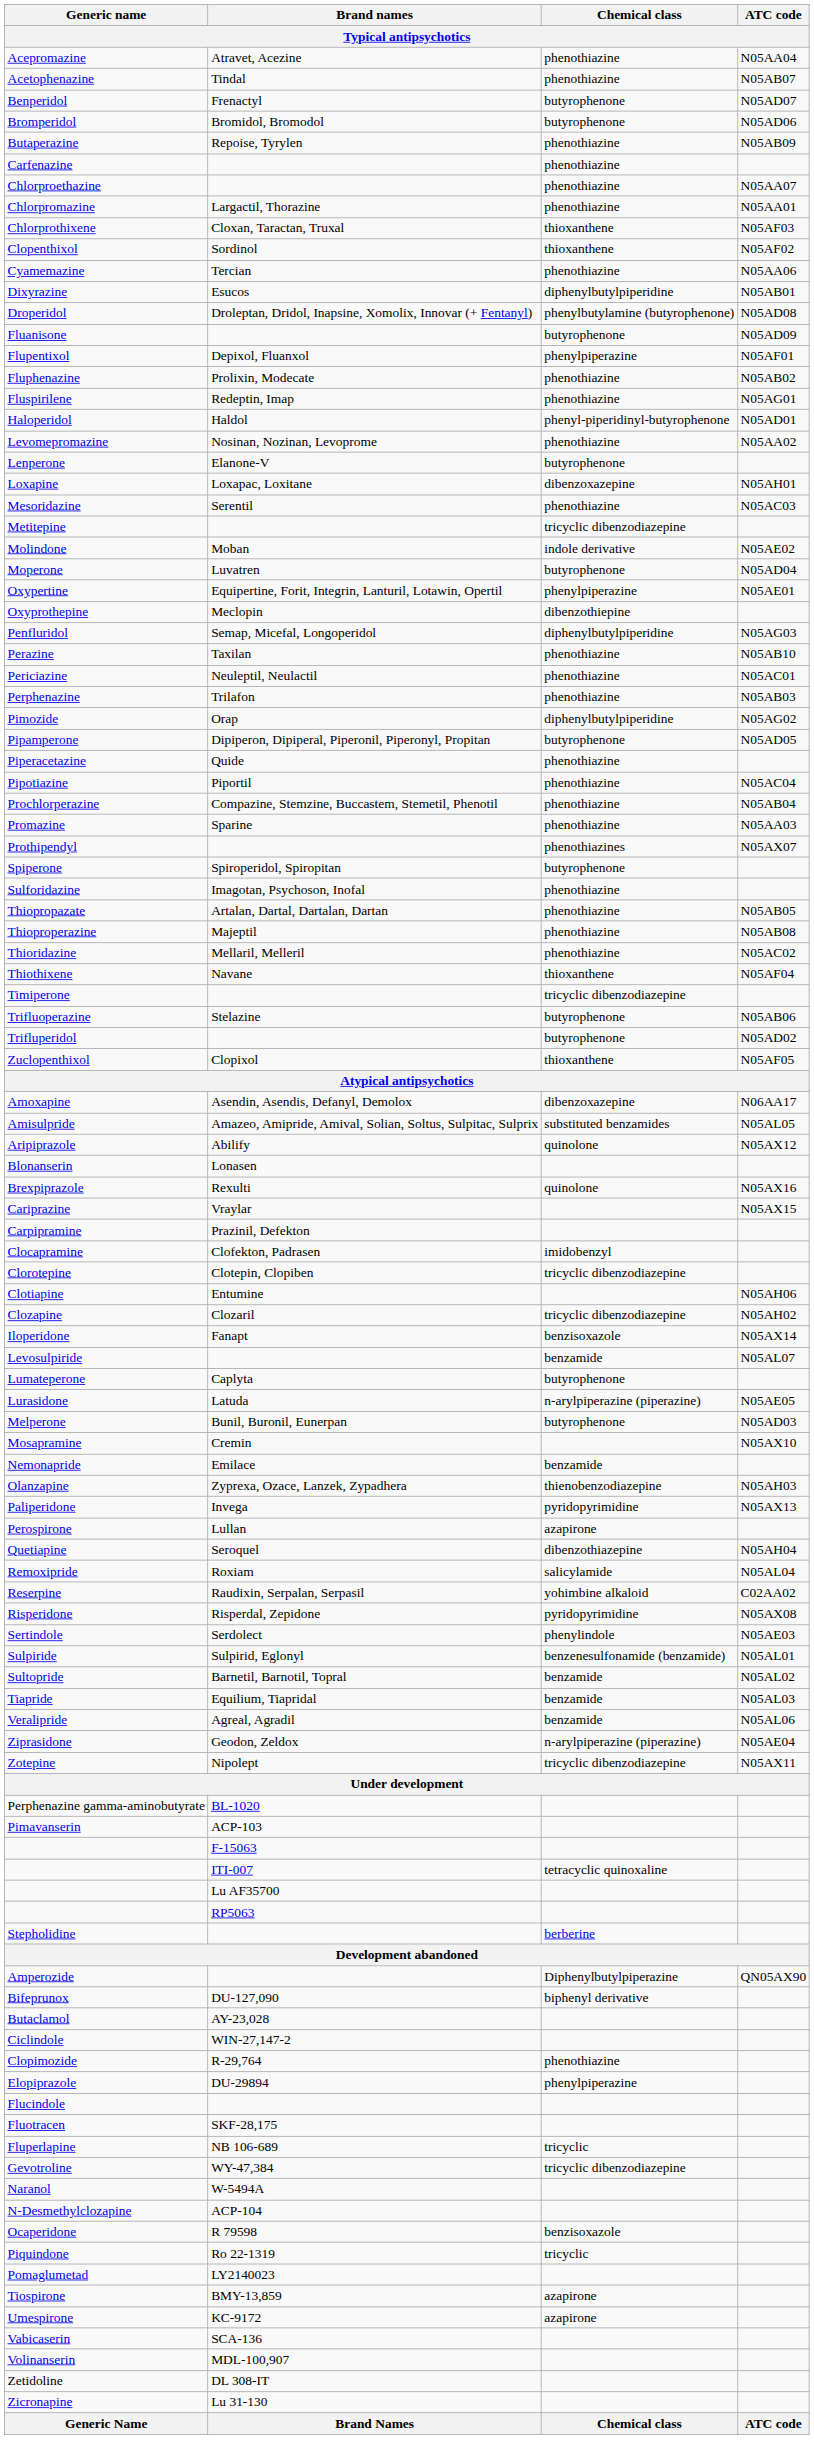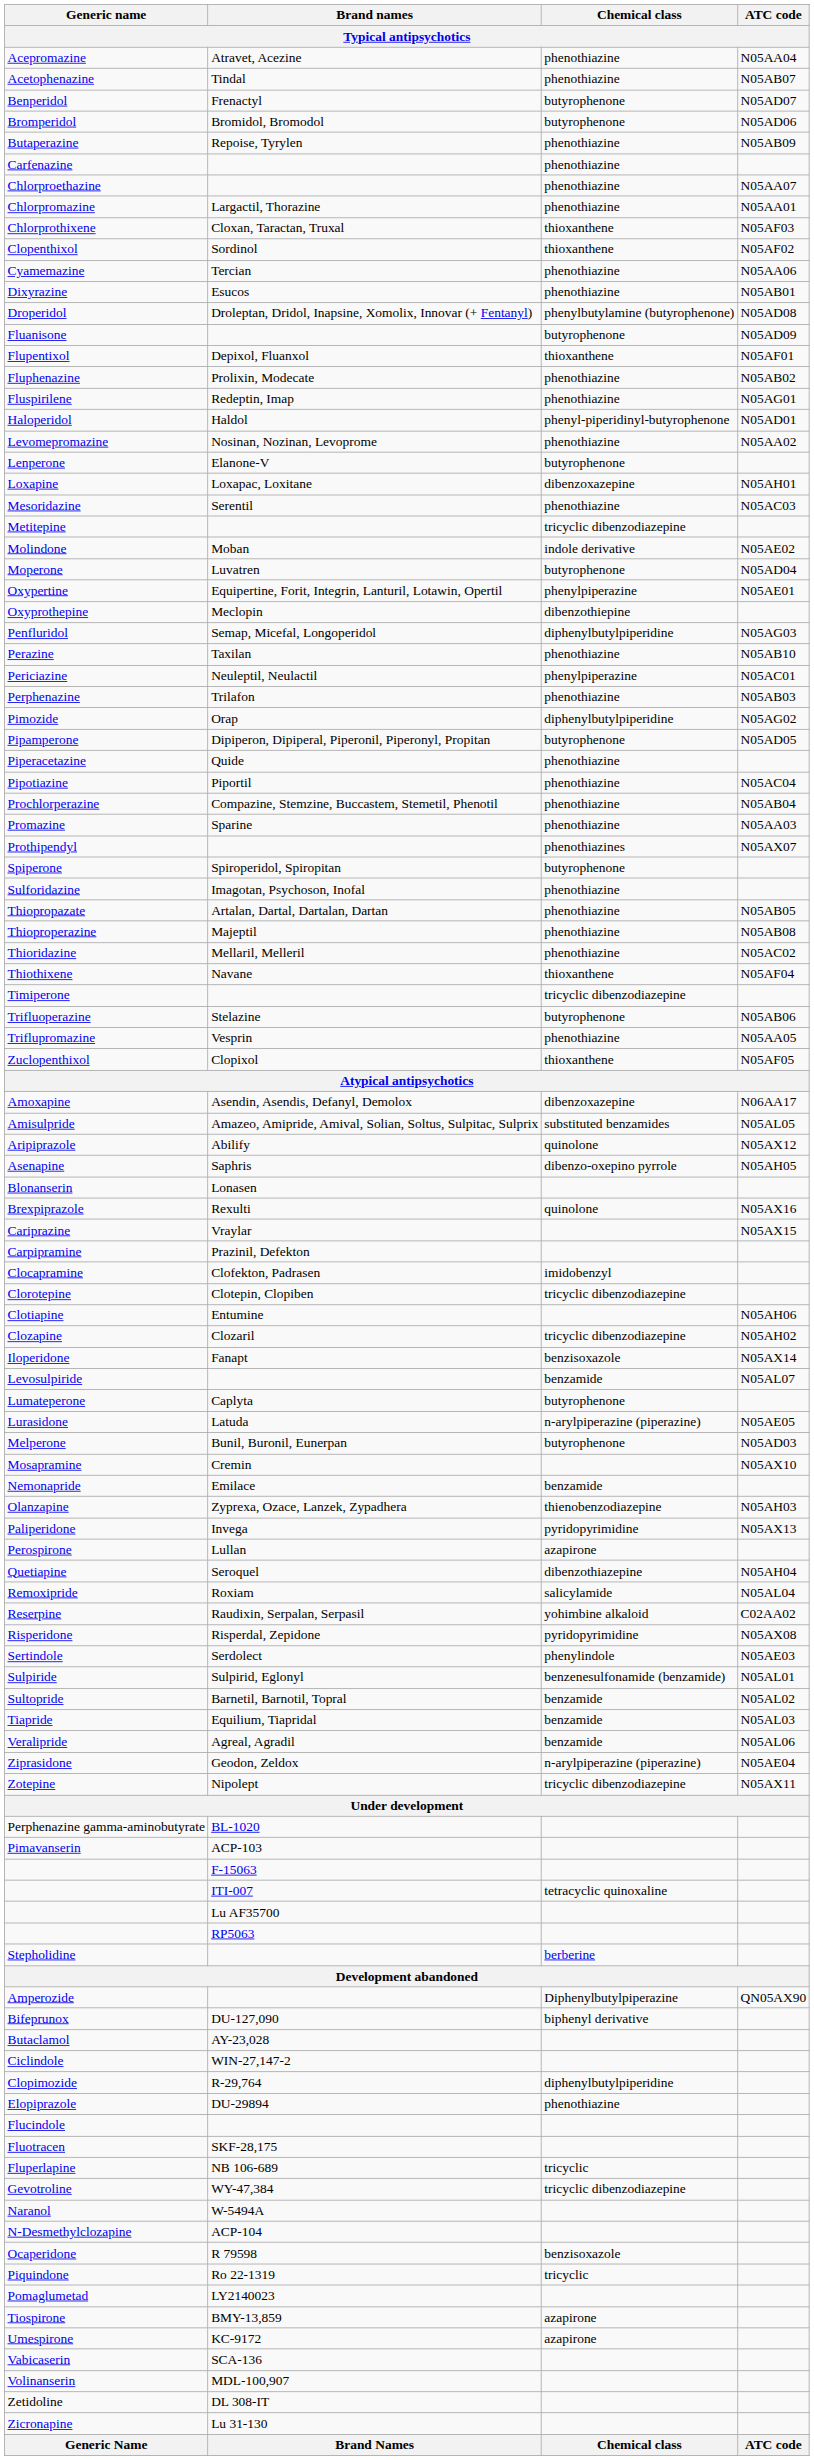 <table class="wikitable">
 <tr>
 <th>Generic name</th>
 <th>Brand names</th>
 <th>Chemical class</th>
 <th>ATC code</th>
 </tr>
 <tr>
 <th colspan="4"><a href='#'>Typical antipsychotics</a></th>
 </tr>
 <tr>
 <td><a href='#'>Acepromazine</a></td>
 <td>Atravet,  Acezine</td>
 <td>phenothiazine</td>
 <td>N05AA04</td>
 </tr>
 <tr>
 <td><a href='#'>Acetophenazine</a></td>
 <td>Tindal</td>
 <td>phenothiazine</td>
 <td>N05AB07</td>
 </tr>
 <tr>
 <td><a href='#'>Benperidol</a></td>
 <td>Frenactyl</td>
 <td>butyrophenone</td>
 <td>N05AD07</td>
 </tr>
 <tr>
 <td><a href='#'>Bromperidol</a></td>
 <td>Bromidol, Bromodol</td>
 <td>butyrophenone</td>
 <td>N05AD06</td>
 </tr>
 <tr>
 <td><a href='#'>Butaperazine</a></td>
 <td>Repoise, Tyrylen</td>
 <td>phenothiazine</td>
 <td>N05AB09</td>
 </tr>
 <tr>
 <td><a href='#'>Carfenazine</a></td>
 <td></td>
 <td>phenothiazine</td>
 <td></td>
 </tr>
 <tr>
 <td><a href='#'>Chlorproethazine</a></td>
 <td></td>
 <td>phenothiazine</td>
 <td>N05AA07</td>
 </tr>
 <tr>
 <td><a href='#'>Chlorpromazine</a></td>
 <td>Largactil, Thorazine</td>
 <td>phenothiazine</td>
 <td>N05AA01</td>
 </tr>
 <tr>
 <td><a href='#'>Chlorprothixene</a></td>
 <td>Cloxan, Taractan, Truxal</td>
 <td>thioxanthene</td>
 <td>N05AF03</td>
 </tr>
 <tr>
 <td><a href='#'>Clopenthixol</a></td>
 <td>Sordinol</td>
 <td>thioxanthene</td>
 <td>N05AF02</td>
 </tr>
 <tr>
 <td><a href='#'>Cyamemazine</a></td>
 <td>Tercian</td>
 <td>phenothiazine</td>
 <td>N05AA06</td>
 </tr>
 <tr>
 <td><a href='#'>Dixyrazine</a></td>
 <td>Esucos</td>
-<td>diphenylbutylpiperidine</td>
+<td>phenothiazine</td>
 <td>N05AB01</td>
 </tr>
 <tr>
 <td><a href='#'>Droperidol</a></td>
 <td>Droleptan, Dridol, Inapsine, Xomolix, Innovar (+ <a href='#'>Fentanyl</a>)</td>
 <td>phenylbutylamine (butyrophenone)</td>
 <td>N05AD08</td>
 </tr>
 <tr>
 <td><a href='#'>Fluanisone</a></td>
 <td></td>
 <td>butyrophenone</td>
 <td>N05AD09</td>
 </tr>
 <tr>
 <td><a href='#'>Flupentixol</a></td>
 <td>Depixol, Fluanxol</td>
-<td>phenylpiperazine</td>
+<td>thioxanthene</td>
 <td>N05AF01</td>
 </tr>
 <tr>
 <td><a href='#'>Fluphenazine</a></td>
 <td>Prolixin, Modecate</td>
 <td>phenothiazine</td>
 <td>N05AB02</td>
 </tr>
 <tr>
 <td><a href='#'>Fluspirilene</a></td>
 <td>Redeptin, Imap</td>
 <td>phenothiazine</td>
 <td>N05AG01</td>
 </tr>
 <tr>
 <td><a href='#'>Haloperidol</a></td>
 <td>Haldol</td>
 <td>phenyl-piperidinyl-butyrophenone</td>
 <td>N05AD01</td>
 </tr>
 <tr>
 <td><a href='#'>Levomepromazine</a></td>
 <td>Nosinan, Nozinan, Levoprome</td>
 <td>phenothiazine</td>
 <td>N05AA02</td>
 </tr>
 <tr>
 <td><a href='#'>Lenperone</a></td>
 <td>Elanone-V</td>
 <td>butyrophenone</td>
 <td></td>
 </tr>
 <tr>
 <td><a href='#'>Loxapine</a></td>
 <td>Loxapac, Loxitane</td>
 <td>dibenzoxazepine</td>
 <td>N05AH01</td>
 </tr>
 <tr>
 <td><a href='#'>Mesoridazine</a></td>
 <td>Serentil</td>
 <td>phenothiazine</td>
 <td>N05AC03</td>
 </tr>
 <tr>
 <td><a href='#'>Metitepine</a></td>
 <td></td>
 <td>tricyclic dibenzodiazepine</td>
 <td></td>
 </tr>
 <tr>
 <td><a href='#'>Molindone</a></td>
 <td>Moban</td>
 <td>indole derivative</td>
 <td>N05AE02</td>
 </tr>
 <tr>
 <td><a href='#'>Moperone</a></td>
 <td>Luvatren</td>
 <td>butyrophenone</td>
 <td>N05AD04</td>
 </tr>
 <tr>
 <td><a href='#'>Oxypertine</a></td>
 <td>Equipertine, Forit, Integrin, Lanturil, Lotawin, Opertil</td>
 <td>phenylpiperazine</td>
 <td>N05AE01</td>
 </tr>
 <tr>
 <td><a href='#'>Oxyprothepine</a></td>
 <td>Meclopin</td>
 <td>dibenzothiepine</td>
 <td></td>
 </tr>
 <tr>
 <td><a href='#'>Penfluridol</a></td>
 <td>Semap, Micefal, Longoperidol</td>
 <td>diphenylbutylpiperidine</td>
 <td>N05AG03</td>
 </tr>
 <tr>
 <td><a href='#'>Perazine</a></td>
 <td>Taxilan</td>
 <td>phenothiazine</td>
 <td>N05AB10</td>
 </tr>
 <tr>
 <td><a href='#'>Periciazine</a></td>
 <td>Neuleptil, Neulactil</td>
-<td>phenothiazine</td>
+<td>phenylpiperazine</td>
 <td>N05AC01</td>
 </tr>
 <tr>
 <td><a href='#'>Perphenazine</a></td>
 <td>Trilafon</td>
 <td>phenothiazine</td>
 <td>N05AB03</td>
 </tr>
 <tr>
 <td><a href='#'>Pimozide</a></td>
 <td>Orap</td>
 <td>diphenylbutylpiperidine</td>
 <td>N05AG02</td>
 </tr>
 <tr>
 <td><a href='#'>Pipamperone</a></td>
 <td>Dipiperon, Dipiperal, Piperonil, Piperonyl, Propitan</td>
 <td>butyrophenone</td>
 <td>N05AD05</td>
 </tr>
 <tr>
 <td><a href='#'>Piperacetazine</a></td>
 <td>Quide</td>
 <td>phenothiazine</td>
 <td></td>
 </tr>
 <tr>
 <td><a href='#'>Pipotiazine</a></td>
 <td>Piportil</td>
 <td>phenothiazine</td>
 <td>N05AC04</td>
 </tr>
 <tr>
 <td><a href='#'>Prochlorperazine</a></td>
 <td>Compazine, Stemzine, Buccastem, Stemetil, Phenotil</td>
 <td>phenothiazine</td>
 <td>N05AB04</td>
 </tr>
 <tr>
 <td><a href='#'>Promazine</a></td>
 <td>Sparine</td>
 <td>phenothiazine</td>
 <td>N05AA03</td>
 </tr>
 <tr>
 <td><a href='#'>Prothipendyl</a></td>
 <td></td>
 <td>phenothiazines</td>
 <td>N05AX07</td>
 </tr>
 <tr>
 <td><a href='#'>Spiperone</a></td>
 <td>Spiroperidol, Spiropitan</td>
 <td>butyrophenone</td>
 <td></td>
 </tr>
 <tr>
 <td><a href='#'>Sulforidazine</a></td>
 <td>Imagotan, Psychoson, Inofal</td>
 <td>phenothiazine</td>
 <td></td>
 </tr>
 <tr>
 <td><a href='#'>Thiopropazate</a></td>
 <td>Artalan, Dartal, Dartalan, Dartan</td>
 <td>phenothiazine</td>
 <td>N05AB05</td>
 </tr>
 <tr>
 <td><a href='#'>Thioproperazine</a></td>
 <td>Majeptil</td>
 <td>phenothiazine</td>
 <td>N05AB08</td>
 </tr>
 <tr>
 <td><a href='#'>Thioridazine</a></td>
 <td>Mellaril, Melleril</td>
 <td>phenothiazine</td>
 <td>N05AC02</td>
 </tr>
 <tr>
 <td><a href='#'>Thiothixene</a></td>
 <td>Navane</td>
 <td>thioxanthene</td>
 <td>N05AF04</td>
 </tr>
 <tr>
 <td><a href='#'>Timiperone</a></td>
 <td></td>
 <td>tricyclic dibenzodiazepine</td>
 <td></td>
 </tr>
 <tr>
 <td><a href='#'>Trifluoperazine</a></td>
 <td>Stelazine</td>
 <td>butyrophenone</td>
 <td>N05AB06</td>
 </tr>
 <tr>
-<td><a href='#'>Trifluperidol</a></td>
-<td></td>
-<td>butyrophenone</td>
-<td>N05AD02</td>
+<td><a href='#'>Triflupromazine</a></td>
+<td>Vesprin</td>
+<td>phenothiazine</td>
+<td>N05AA05</td>
 </tr>
 <tr>
 <td><a href='#'>Zuclopenthixol</a></td>
 <td>Clopixol</td>
 <td>thioxanthene</td>
 <td>N05AF05</td>
 </tr>
 <tr>
 <th colspan="4"><a href='#'>Atypical antipsychotics</a></th>
 </tr>
 <tr>
 <td><a href='#'>Amoxapine</a></td>
 <td>Asendin, Asendis, Defanyl, Demolox</td>
 <td>dibenzoxazepine</td>
 <td>N06AA17</td>
 </tr>
 <tr>
 <td><a href='#'>Amisulpride</a></td>
 <td>Amazeo, Amipride, Amival, Solian, Soltus, Sulpitac, Sulprix</td>
 <td>substituted benzamides</td>
 <td>N05AL05</td>
 </tr>
 <tr>
 <td><a href='#'>Aripiprazole</a></td>
 <td>Abilify</td>
 <td>quinolone</td>
 <td>N05AX12</td>
+</tr>
+<tr>
+<td><a href='#'>Asenapine</a></td>
+<td>Saphris</td>
+<td>dibenzo-oxepino pyrrole</td>
+<td>N05AH05</td>
 </tr>
 <tr>
 <td><a href='#'>Blonanserin</a></td>
 <td>Lonasen</td>
 <td></td>
 <td></td>
 </tr>
 <tr>
 <td><a href='#'>Brexpiprazole</a></td>
 <td>Rexulti</td>
 <td>quinolone</td>
 <td>N05AX16</td>
 </tr>
 <tr>
 <td><a href='#'>Cariprazine</a></td>
 <td>Vraylar</td>
 <td></td>
 <td>N05AX15</td>
 </tr>
 <tr>
 <td><a href='#'>Carpipramine</a></td>
 <td>Prazinil, Defekton</td>
 <td></td>
 <td></td>
 </tr>
 <tr>
 <td><a href='#'>Clocapramine</a></td>
 <td>Clofekton, Padrasen</td>
 <td>imidobenzyl</td>
 <td></td>
 </tr>
 <tr>
 <td><a href='#'>Clorotepine</a></td>
 <td>Clotepin, Clopiben</td>
 <td>tricyclic dibenzodiazepine</td>
 <td></td>
 </tr>
 <tr>
 <td><a href='#'>Clotiapine</a></td>
 <td>Entumine</td>
 <td></td>
 <td>N05AH06</td>
 </tr>
 <tr>
 <td><a href='#'>Clozapine</a></td>
 <td>Clozaril</td>
 <td>tricyclic dibenzodiazepine</td>
 <td>N05AH02</td>
 </tr>
 <tr>
 <td><a href='#'>Iloperidone</a></td>
 <td>Fanapt</td>
 <td>benzisoxazole</td>
 <td>N05AX14</td>
 </tr>
 <tr>
 <td><a href='#'>Levosulpiride</a></td>
 <td></td>
 <td>benzamide</td>
 <td>N05AL07</td>
 </tr>
 <tr>
 <td><a href='#'>Lumateperone</a></td>
 <td>Caplyta</td>
 <td>butyrophenone</td>
 </tr>
 <tr>
 <td><a href='#'>Lurasidone</a></td>
 <td>Latuda</td>
 <td>n-arylpiperazine (piperazine)</td>
 <td>N05AE05</td>
 </tr>
 <tr>
 <td><a href='#'>Melperone</a></td>
 <td>Bunil, Buronil, Eunerpan</td>
 <td>butyrophenone</td>
 <td>N05AD03</td>
 </tr>
 <tr>
 <td><a href='#'>Mosapramine</a></td>
 <td>Cremin</td>
 <td></td>
 <td>N05AX10</td>
 </tr>
 <tr>
 <td><a href='#'>Nemonapride</a></td>
 <td>Emilace</td>
 <td>benzamide</td>
 <td></td>
 </tr>
 <tr>
 <td><a href='#'>Olanzapine</a></td>
 <td>Zyprexa, Ozace, Lanzek, Zypadhera</td>
 <td>thienobenzodiazepine</td>
 <td>N05AH03</td>
 </tr>
 <tr>
 <td><a href='#'>Paliperidone</a></td>
 <td>Invega</td>
 <td>pyridopyrimidine</td>
 <td>N05AX13</td>
 </tr>
 <tr>
 <td><a href='#'>Perospirone</a></td>
 <td>Lullan</td>
 <td>azapirone</td>
 <td></td>
 </tr>
 <tr>
 <td><a href='#'>Quetiapine</a></td>
 <td>Seroquel</td>
 <td>dibenzothiazepine</td>
 <td>N05AH04</td>
 </tr>
 <tr>
 <td><a href='#'>Remoxipride</a></td>
 <td>Roxiam</td>
 <td>salicylamide</td>
 <td>N05AL04</td>
 </tr>
 <tr>
 <td><a href='#'>Reserpine</a></td>
 <td>Raudixin, Serpalan, Serpasil</td>
 <td>yohimbine alkaloid</td>
 <td>C02AA02</td>
 </tr>
 <tr>
 <td><a href='#'>Risperidone</a></td>
 <td>Risperdal, Zepidone</td>
 <td>pyridopyrimidine</td>
 <td>N05AX08</td>
 </tr>
 <tr>
 <td><a href='#'>Sertindole</a></td>
 <td>Serdolect</td>
 <td>phenylindole</td>
 <td>N05AE03</td>
 </tr>
 <tr>
 <td><a href='#'>Sulpiride</a></td>
 <td>Sulpirid, Eglonyl</td>
 <td>benzenesulfonamide (benzamide)</td>
 <td>N05AL01</td>
 </tr>
 <tr>
 <td><a href='#'>Sultopride</a></td>
 <td>Barnetil, Barnotil, Topral</td>
 <td>benzamide</td>
 <td>N05AL02</td>
 </tr>
 <tr>
 <td><a href='#'>Tiapride</a></td>
 <td>Equilium, Tiapridal</td>
 <td>benzamide</td>
 <td>N05AL03</td>
 </tr>
 <tr>
 <td><a href='#'>Veralipride</a></td>
 <td>Agreal, Agradil</td>
 <td>benzamide</td>
 <td>N05AL06</td>
 </tr>
 <tr>
 <td><a href='#'>Ziprasidone</a></td>
 <td>Geodon, Zeldox</td>
 <td>n-arylpiperazine (piperazine)</td>
 <td>N05AE04</td>
 </tr>
 <tr>
 <td><a href='#'>Zotepine</a></td>
 <td>Nipolept</td>
 <td>tricyclic dibenzodiazepine</td>
 <td>N05AX11</td>
 </tr>
 <tr>
 <th colspan="4">Under development</th>
 </tr>
 <tr>
 <td>Perphenazine gamma-aminobutyrate</td>
 <td><a href='#'>BL-1020</a></td>
 <td></td>
 <td></td>
 </tr>
 <tr>
 <td><a href='#'>Pimavanserin</a></td>
 <td>ACP-103</td>
 <td></td>
 <td></td>
 </tr>
 <tr>
 <td></td>
 <td><a href='#'>F-15063</a></td>
 <td></td>
 <td></td>
 </tr>
 <tr>
 <td></td>
 <td><a href='#'>ITI-007</a></td>
 <td>tetracyclic quinoxaline</td>
 <td></td>
 </tr>
 <tr>
 <td></td>
 <td>Lu AF35700</td>
 <td></td>
 <td></td>
 </tr>
 <tr>
 <td></td>
 <td><a href='#'>RP5063</a></td>
 <td></td>
 <td></td>
 </tr>
 <tr>
 <td><a href='#'>Stepholidine</a></td>
 <td></td>
 <td><a href='#'>berberine</a></td>
 <td></td>
 </tr>
 <tr>
 <th colspan="4">Development abandoned</th>
 </tr>
 <tr>
 <td><a href='#'>Amperozide</a></td>
 <td></td>
 <td>Diphenylbutylpiperazine</td>
 <td>QN05AX90</td>
 </tr>
 <tr>
 <td><a href='#'>Bifeprunox</a></td>
 <td>DU-127,090</td>
 <td>biphenyl derivative</td>
 <td></td>
 </tr>
 <tr>
 <td><a href='#'>Butaclamol</a></td>
 <td>AY-23,028</td>
 <td></td>
 <td></td>
 </tr>
 <tr>
 <td><a href='#'>Ciclindole</a></td>
 <td>WIN-27,147-2</td>
 <td></td>
 <td></td>
 </tr>
 <tr>
 <td><a href='#'>Clopimozide</a></td>
 <td>R-29,764</td>
-<td>phenothiazine</td>
+<td>diphenylbutylpiperidine</td>
 <td></td>
 </tr>
 <tr>
 <td><a href='#'>Elopiprazole</a></td>
 <td>DU-29894</td>
-<td>phenylpiperazine</td>
+<td>phenothiazine</td>
 <td></td>
 </tr>
 <tr>
 <td><a href='#'>Flucindole</a></td>
 <td></td>
 <td></td>
 <td></td>
 </tr>
 <tr>
 <td><a href='#'>Fluotracen</a></td>
 <td>SKF-28,175</td>
 <td></td>
 <td></td>
 </tr>
 <tr>
 <td><a href='#'>Fluperlapine</a></td>
 <td>NB 106-689</td>
 <td>tricyclic</td>
 <td></td>
 </tr>
 <tr>
 <td><a href='#'>Gevotroline</a></td>
 <td>WY-47,384</td>
 <td>tricyclic dibenzodiazepine</td>
 <td></td>
 </tr>
 <tr>
 <td><a href='#'>Naranol</a></td>
 <td>W-5494A</td>
 <td></td>
 <td></td>
 </tr>
 <tr>
 <td><a href='#'>N-Desmethylclozapine</a></td>
 <td>ACP-104</td>
 <td></td>
 <td></td>
 </tr>
 <tr>
 <td><a href='#'>Ocaperidone</a></td>
 <td>R 79598</td>
 <td>benzisoxazole</td>
 <td></td>
 </tr>
 <tr>
 <td><a href='#'>Piquindone</a></td>
 <td>Ro 22-1319</td>
 <td>tricyclic</td>
 <td></td>
 </tr>
 <tr>
 <td><a href='#'>Pomaglumetad</a></td>
 <td>LY2140023</td>
 <td></td>
 <td></td>
 </tr>
 <tr>
 <td><a href='#'>Tiospirone</a></td>
 <td>BMY-13,859</td>
 <td>azapirone</td>
 <td></td>
 </tr>
 <tr>
 <td><a href='#'>Umespirone</a></td>
 <td>KC-9172</td>
 <td>azapirone</td>
 <td></td>
 </tr>
 <tr>
 <td><a href='#'>Vabicaserin</a></td>
 <td>SCA-136</td>
 <td></td>
 <td></td>
 </tr>
 <tr>
 <td><a href='#'>Volinanserin</a></td>
 <td>MDL-100,907</td>
 <td></td>
 <td></td>
 </tr>
 <tr>
 <td>Zetidoline</td>
 <td>DL 308-IT</td>
 <td></td>
 <td></td>
 </tr>
 <tr>
 <td><a href='#'>Zicronapine</a></td>
 <td>Lu 31-130</td>
 <td></td>
 <td></td>
 </tr>
 <tr>
 <th>Generic Name</th>
 <th>Brand Names</th>
 <th>Chemical class</th>
 <th>ATC code</th>
 </tr>
 </table>
